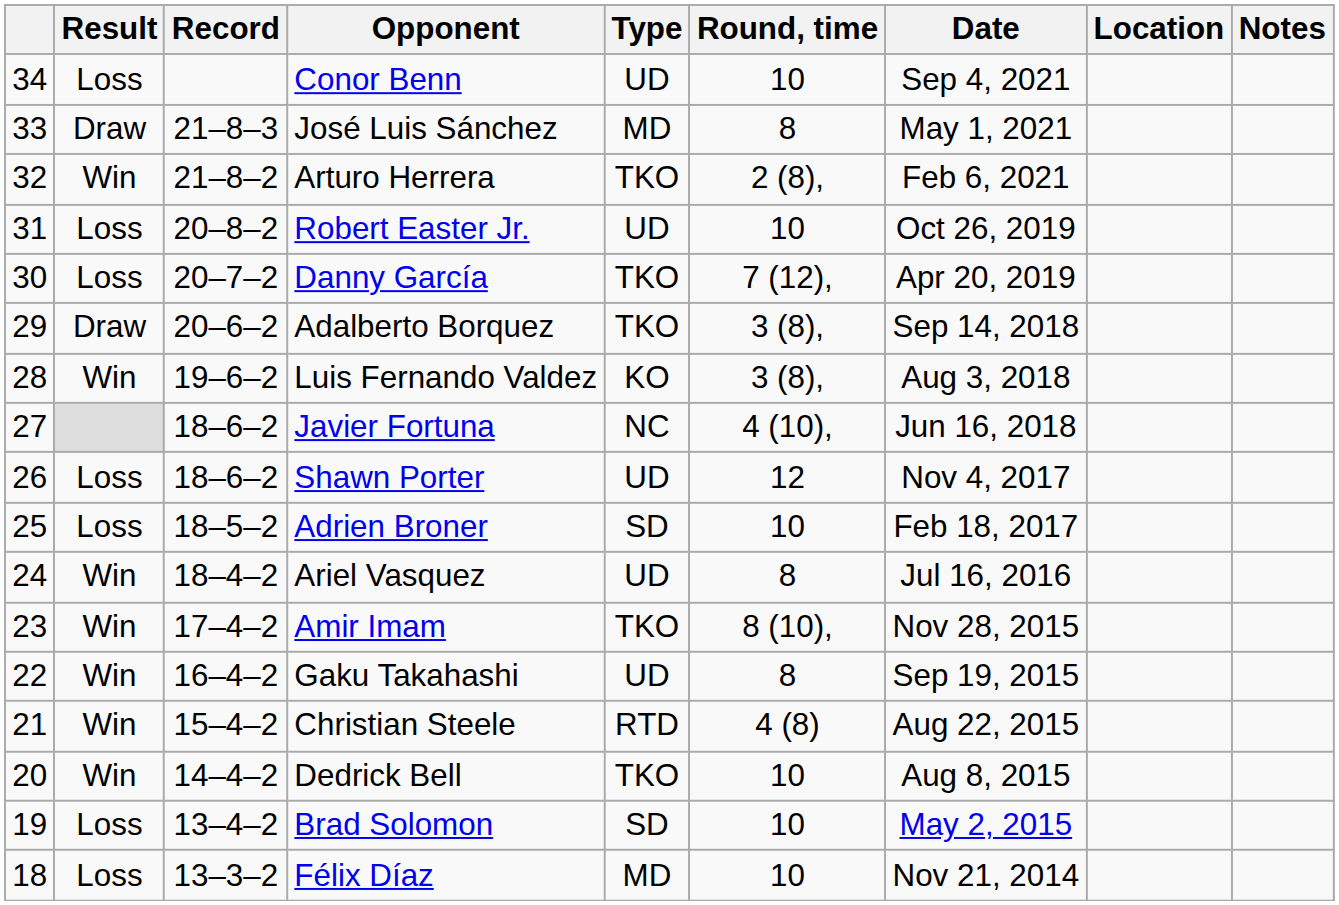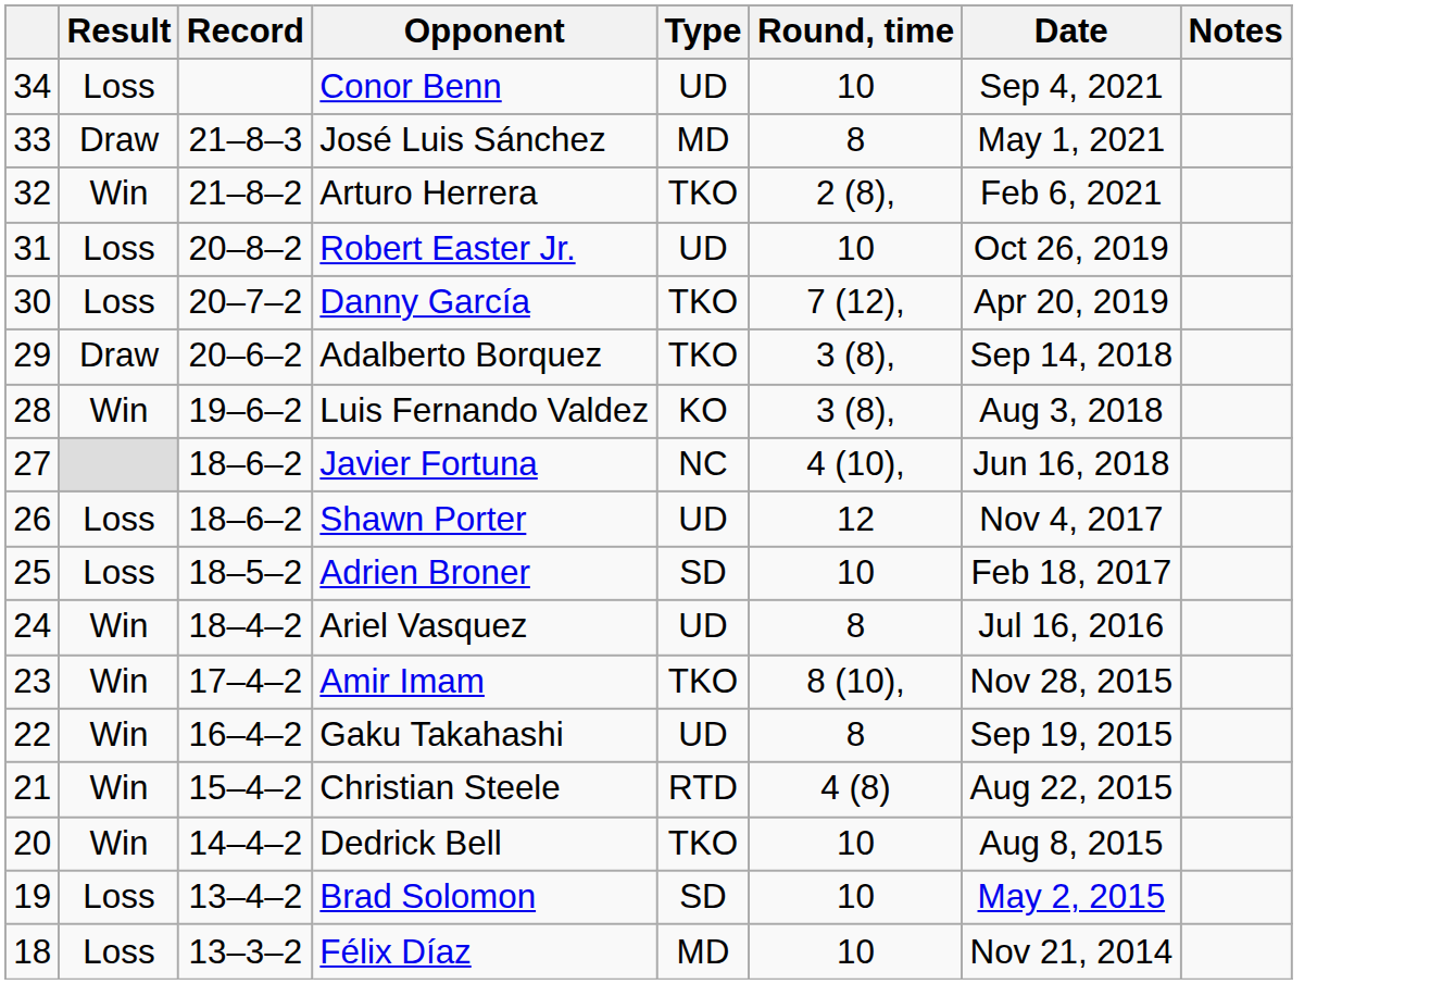 <table class="wikitable" style="text-align:center">
 <tr>
 <th></th>
 <th>Result</th>
 <th>Record</th>
 <th>Opponent</th>
 <th>Type</th>
 <th>Round, time</th>
 <th>Date</th>
-<th>Location</th>
 <th>Notes</th>
 </tr>
 <tr>
 <td>34</td>
 <td>Loss</td>
 <td></td>
 <td style="text-align:left;"> <a href='#'>Conor Benn</a></td>
 <td>UD</td>
 <td>10</td>
 <td>Sep 4, 2021</td>
-<td style="text-align:left;"> </td>
 <td style="text-align:left;"></td>
 </tr>
 <tr>
 <td>33</td>
 <td>Draw</td>
 <td>21–8–3 </td>
 <td style="text-align:left;"> José Luis Sánchez</td>
 <td>MD</td>
 <td>8</td>
 <td>May 1, 2021</td>
-<td style="text-align:left;"> </td>
 <td></td>
 </tr>
 <tr>
 <td>32</td>
 <td>Win</td>
 <td>21–8–2 </td>
 <td style="text-align:left;"> Arturo Herrera</td>
 <td>TKO</td>
 <td>2 (8), </td>
 <td>Feb 6, 2021</td>
-<td style="text-align:left;"> </td>
 <td></td>
 </tr>
 <tr>
 <td>31</td>
 <td>Loss</td>
 <td>20–8–2 </td>
 <td style="text-align:left;"> <a href='#'>Robert Easter Jr.</a></td>
 <td>UD</td>
 <td>10</td>
 <td>Oct 26, 2019</td>
-<td style="text-align:left;"> </td>
 <td></td>
 </tr>
 <tr>
 <td>30</td>
 <td>Loss</td>
 <td>20–7–2 </td>
 <td style="text-align:left;"> <a href='#'>Danny García</a></td>
 <td>TKO</td>
 <td>7 (12), </td>
 <td>Apr 20, 2019</td>
-<td style="text-align:left;"> </td>
 <td style="text-align:left;"></td>
 </tr>
 <tr>
 <td>29</td>
 <td>Draw</td>
 <td>20–6–2 </td>
 <td style="text-align:left;"> Adalberto Borquez</td>
 <td>TKO</td>
 <td>3 (8), </td>
 <td>Sep 14, 2018</td>
-<td style="text-align:left;"> </td>
 <td></td>
 </tr>
 <tr>
 <td>28</td>
 <td>Win</td>
 <td>19–6–2 </td>
 <td style="text-align:left;"> Luis Fernando Valdez</td>
 <td>KO</td>
 <td>3 (8), </td>
 <td>Aug 3, 2018</td>
-<td style="text-align:left;"> </td>
 <td></td>
 </tr>
 <tr>
 <td>27</td>
 <td style="background:#DDD"></td>
 <td>18–6–2 </td>
 <td style="text-align:left;"> <a href='#'>Javier Fortuna</a></td>
 <td>NC</td>
 <td>4 (10), </td>
 <td>Jun 16, 2018</td>
-<td style="text-align:left;"> </td>
 <td style="text-align:left;"></td>
 </tr>
 <tr>
 <td>26</td>
 <td>Loss</td>
 <td>18–6–2</td>
 <td style="text-align:left;"> <a href='#'>Shawn Porter</a></td>
 <td>UD</td>
 <td>12</td>
 <td>Nov 4, 2017</td>
-<td style="text-align:left;"> </td>
 <td style="text-align:left;"></td>
 </tr>
 <tr>
 <td>25</td>
 <td>Loss</td>
 <td>18–5–2</td>
 <td style="text-align:left;"> <a href='#'>Adrien Broner</a></td>
 <td>SD</td>
 <td>10</td>
 <td>Feb 18, 2017</td>
-<td style="text-align:left;"> </td>
 <td></td>
 </tr>
 <tr>
 <td>24</td>
 <td>Win</td>
 <td>18–4–2</td>
 <td style="text-align:left;"> Ariel Vasquez</td>
 <td>UD</td>
 <td>8</td>
 <td>Jul 16, 2016</td>
-<td style="text-align:left;"> </td>
 <td></td>
 </tr>
 <tr>
 <td>23</td>
 <td>Win</td>
 <td>17–4–2</td>
 <td style="text-align:left;"> <a href='#'>Amir Imam</a></td>
 <td>TKO</td>
 <td>8 (10), </td>
 <td>Nov 28, 2015</td>
-<td style="text-align:left;"> </td>
 <td></td>
 </tr>
 <tr>
 <td>22</td>
 <td>Win</td>
 <td>16–4–2</td>
 <td style="text-align:left;"> Gaku Takahashi</td>
 <td>UD</td>
 <td>8</td>
 <td>Sep 19, 2015</td>
-<td style="text-align:left;"> </td>
 <td></td>
 </tr>
 <tr>
 <td>21</td>
 <td>Win</td>
 <td>15–4–2</td>
 <td style="text-align:left;"> Christian Steele</td>
 <td>RTD</td>
 <td>4 (8)</td>
 <td>Aug 22, 2015</td>
-<td style="text-align:left;"> </td>
 <td></td>
 </tr>
 <tr>
 <td>20</td>
 <td>Win</td>
 <td>14–4–2</td>
 <td style="text-align:left;"> Dedrick Bell</td>
 <td>TKO</td>
 <td>10</td>
 <td>Aug 8, 2015</td>
-<td style="text-align:left;"> </td>
 <td style="text-align:left;"></td>
 </tr>
 <tr>
 <td>19</td>
 <td>Loss</td>
 <td>13–4–2</td>
 <td style="text-align:left;"> <a href='#'>Brad Solomon</a></td>
 <td>SD</td>
 <td>10</td>
 <td><a href='#'>May 2, 2015</a></td>
-<td style="text-align:left;"> </td>
 <td></td>
 </tr>
 <tr>
 <td>18</td>
 <td>Loss</td>
 <td>13–3–2</td>
 <td style="text-align:left;"> <a href='#'>Félix Díaz</a></td>
 <td>MD</td>
 <td>10</td>
 <td>Nov 21, 2014</td>
-<td style="text-align:left;"> </td>
 <td></td>
 </tr>
 </table>
